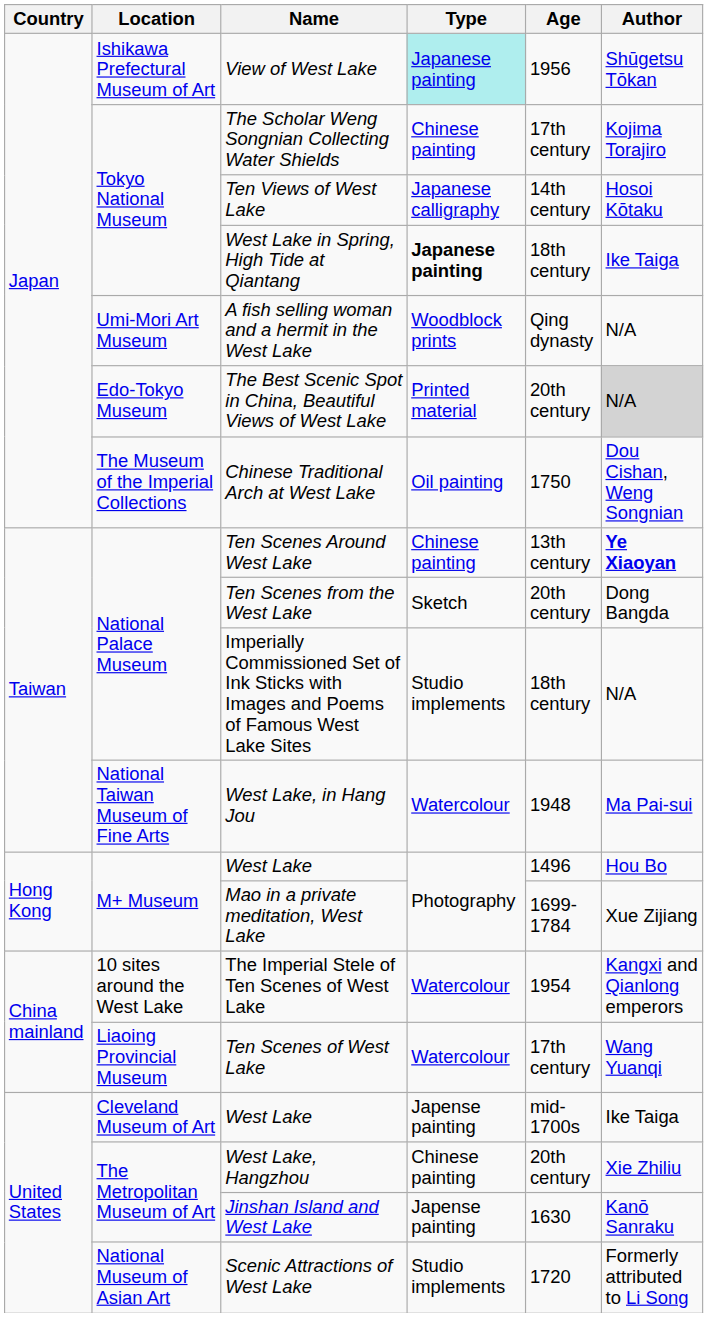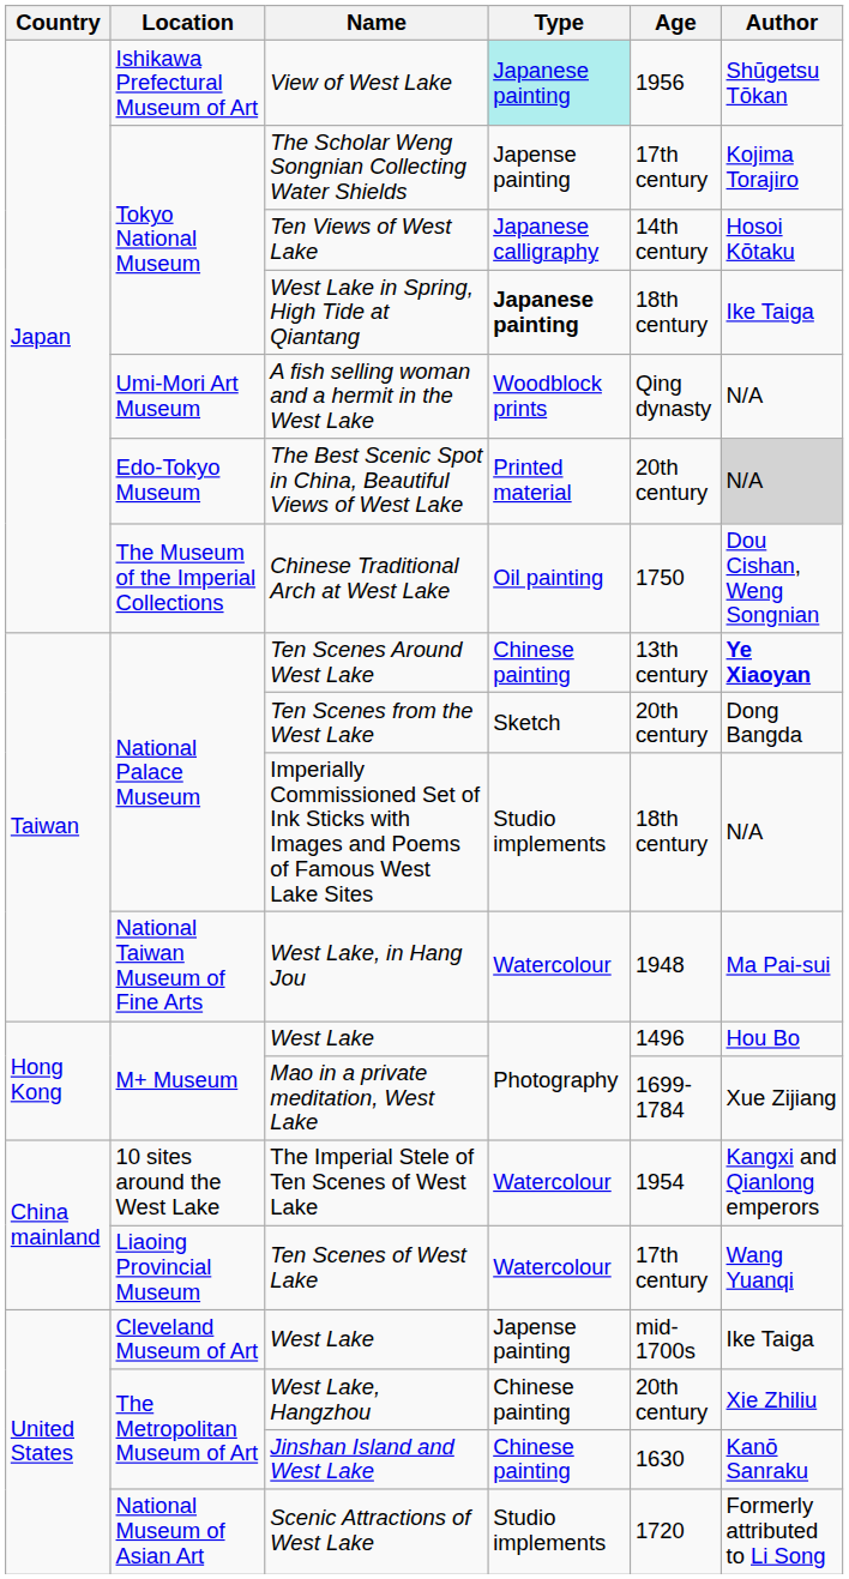 <table class="wikitable sortable mw-collapsible">
 <tr>
 <th>Country</th>
 <th>Location</th>
 <th>Name</th>
 <th>Type</th>
 <th>Age</th>
 <th>Author</th>
 </tr>
 <tr>
 <td rowspan="7"><a href='#'>Japan</a></td>
 <td><a href='#'>Ishikawa Prefectural Museum of Art</a></td>
 <td><em>View of West Lake</em></td>
 <td style="background: paleturquoise;"><a href='#'>Japanese painting</a></td>
 <td>1956</td>
 <td><a href='#'>Shūgetsu Tōkan</a></td>
 </tr>
 <tr>
 <td rowspan="3"><a href='#'>Tokyo National Museum</a></td>
 <td><em>The Scholar Weng Songnian Collecting Water Shields</em></td>
-<td><a href='#'>Chinese painting</a></td>
+<td>Japense painting</td>
 <td>17th century</td>
 <td><a href='#'>Kojima Torajiro</a></td>
 </tr>
 <tr>
 <td><em>Ten Views of West Lake</em></td>
 <td><a href='#'>Japanese calligraphy</a></td>
 <td>14th century</td>
 <td><a href='#'>Hosoi Kōtaku</a></td>
 </tr>
 <tr>
 <td><em>West Lake in Spring, High Tide at Qiantang</em></td>
 <td><strong>Japanese painting</strong></td>
 <td>18th century</td>
 <td><a href='#'>Ike Taiga</a></td>
 </tr>
 <tr>
 <td><a href='#'>Umi-Mori Art Museum</a></td>
 <td><em>A fish selling woman and a hermit in the West Lake</em></td>
 <td><a href='#'>Woodblock prints</a></td>
 <td>Qing dynasty</td>
 <td>N/A</td>
 </tr>
 <tr>
 <td><a href='#'>Edo-Tokyo Museum</a></td>
 <td><em>The Best Scenic Spot in China, Beautiful Views of West Lake</em></td>
 <td><a href='#'>Printed material</a></td>
 <td>20th century</td>
 <td style="background: lightgrey;">N/A</td>
 </tr>
 <tr>
 <td><a href='#'>The Museum of the Imperial Collections</a></td>
 <td><em>Chinese Traditional Arch at West Lake</em></td>
 <td><a href='#'>Oil painting</a></td>
 <td>1750</td>
 <td><a href='#'>Dou Cishan</a>, <a href='#'>Weng Songnian</a></td>
 </tr>
 <tr>
 <td rowspan="4"><a href='#'>Taiwan</a></td>
 <td rowspan="3"><a href='#'>National Palace Museum</a></td>
 <td><em>Ten Scenes Around West Lake</em></td>
 <td><a href='#'>Chinese painting</a></td>
 <td>13th century</td>
 <td><strong><a href='#'>Ye Xiaoyan</a></strong></td>
 </tr>
 <tr>
 <td><em>Ten Scenes from the West Lake</em></td>
 <td>Sketch</td>
 <td>20th century</td>
 <td>Dong Bangda</td>
 </tr>
 <tr>
 <td>Imperially Commissioned Set of Ink Sticks with Images and Poems of Famous West Lake Sites</td>
 <td>Studio implements</td>
 <td>18th century</td>
 <td>N/A</td>
 </tr>
 <tr>
 <td><a href='#'>National Taiwan Museum of Fine Arts</a></td>
 <td><em>West Lake, in Hang Jou</em></td>
 <td><a href='#'>Watercolour</a></td>
 <td>1948</td>
 <td><a href='#'>Ma Pai-sui</a></td>
 </tr>
 <tr>
 <td rowspan="2"><a href='#'>Hong Kong</a></td>
 <td rowspan="2"><a href='#'>M+ Museum</a></td>
 <td><em>West Lake</em></td>
 <td rowspan="2">Photography</td>
 <td>1496</td>
 <td><a href='#'>Hou Bo</a></td>
 </tr>
 <tr>
 <td><em>Mao in a private meditation, West Lake</em></td>
 <td>1699-1784</td>
 <td>Xue Zijiang</td>
 </tr>
 <tr>
 <td rowspan="2"><a href='#'>China mainland</a></td>
 <td>10 sites around the West Lake</td>
 <td>The Imperial Stele of Ten Scenes of West Lake</td>
 <td><a href='#'>Watercolour</a></td>
 <td>1954</td>
 <td><a href='#'>Kangxi</a> and <a href='#'>Qianlong</a> emperors</td>
 </tr>
 <tr>
 <td><a href='#'>Liaoing Provincial Museum</a></td>
 <td><em>Ten Scenes of West Lake</em></td>
 <td><a href='#'>Watercolour</a></td>
 <td>17th century</td>
 <td><a href='#'>Wang Yuanqi</a></td>
 </tr>
 <tr>
 <td rowspan="4"><a href='#'>United States</a></td>
 <td><a href='#'>Cleveland Museum of Art</a></td>
 <td><em>West Lake</em></td>
 <td>Japense painting</td>
 <td>mid-1700s</td>
 <td>Ike Taiga</td>
 </tr>
 <tr>
 <td rowspan="2"><a href='#'>The Metropolitan Museum of Art</a></td>
 <td><em>West Lake, Hangzhou</em> </td>
 <td>Chinese painting</td>
 <td>20th century</td>
 <td><a href='#'>Xie Zhiliu</a></td>
 </tr>
 <tr>
 <td><em><a href='#'>Jinshan Island and West Lake</a></em></td>
-<td>Japense painting</td>
+<td><a href='#'>Chinese painting</a></td>
 <td>1630</td>
 <td><a href='#'>Kanō Sanraku</a></td>
 </tr>
 <tr>
 <td><a href='#'>National Museum of Asian Art</a></td>
 <td><em>Scenic Attractions of West Lake</em></td>
 <td>Studio implements</td>
 <td>1720</td>
 <td>Formerly attributed to <a href='#'>Li Song</a></td>
 </tr>
 </table>
